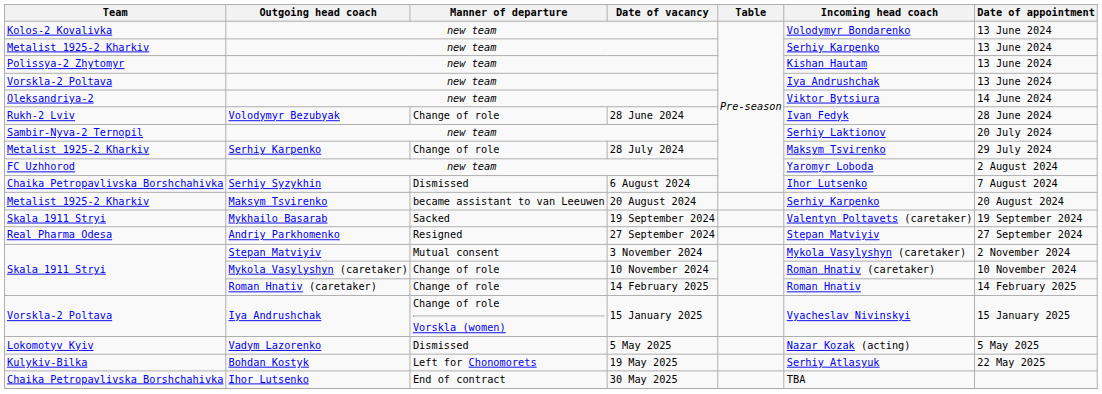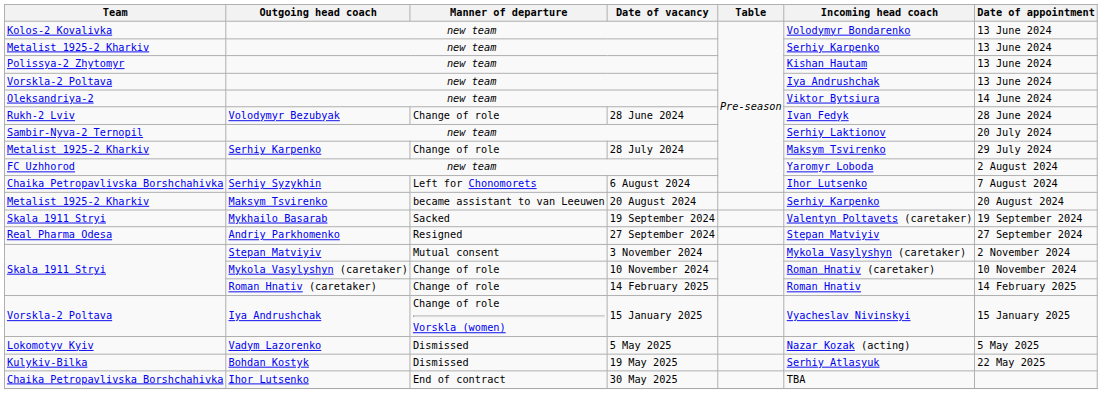 <table class="wikitable sortable" style="font-size:85%">
 <tr>
 <th>Team</th>
 <th>Outgoing head coach</th>
 <th>Manner of departure</th>
 <th>Date of vacancy</th>
 <th>Table</th>
 <th>Incoming head coach</th>
 <th>Date of appointment</th>
 </tr>
 <tr>
 <td><a href='#'>Kolos-2 Kovalivka</a></td>
 <td colspan=3 align=center><em>new team</em></td>
 <td rowspan=10><em>Pre-season</em></td>
 <td><a href='#'>Volodymyr Bondarenko</a></td>
 <td>13 June 2024</td>
 </tr>
 <tr>
 <td><a href='#'>Metalist 1925-2 Kharkiv</a></td>
 <td colspan=3 align=center><em>new team</em></td>
 <td><a href='#'>Serhiy Karpenko</a></td>
 <td>13 June 2024</td>
 </tr>
 <tr>
 <td><a href='#'>Polissya-2 Zhytomyr</a></td>
 <td colspan=3 align=center><em>new team</em></td>
 <td><a href='#'>Kishan Hautam</a></td>
 <td>13 June 2024</td>
 </tr>
 <tr>
 <td><a href='#'>Vorskla-2 Poltava</a></td>
 <td colspan=3 align=center><em>new team</em></td>
 <td><a href='#'>Iya Andrushchak</a></td>
 <td>13 June 2024</td>
 </tr>
 <tr>
 <td><a href='#'>Oleksandriya-2</a></td>
 <td colspan=3 align=center><em>new team</em></td>
 <td><a href='#'>Viktor Bytsiura</a></td>
 <td>14 June 2024</td>
 </tr>
 <tr>
 <td><a href='#'>Rukh-2 Lviv</a></td>
 <td><a href='#'>Volodymyr Bezubyak</a></td>
 <td>Change of role</td>
 <td>28 June 2024</td>
 <td><a href='#'>Ivan Fedyk</a></td>
 <td>28 June 2024</td>
 </tr>
 <tr>
 <td><a href='#'>Sambir-Nyva-2 Ternopil</a></td>
 <td colspan=3 align=center><em>new team</em></td>
 <td><a href='#'>Serhiy Laktionov</a></td>
 <td>20 July 2024</td>
 </tr>
 <tr>
 <td><a href='#'>Metalist 1925-2 Kharkiv</a></td>
 <td><a href='#'>Serhiy Karpenko</a></td>
 <td>Change of role</td>
 <td>28 July 2024</td>
 <td><a href='#'>Maksym Tsvirenko</a></td>
 <td>29 July 2024</td>
 </tr>
 <tr>
 <td><a href='#'>FC Uzhhorod</a></td>
 <td colspan=3 align=center><em>new team</em></td>
 <td><a href='#'>Yaromyr Loboda</a></td>
 <td>2 August 2024</td>
 </tr>
 <tr>
 <td><a href='#'>Chaika Petropavlivska Borshchahivka</a></td>
 <td><a href='#'>Serhiy Syzykhin</a></td>
-<td>Dismissed</td>
+<td>Left for <a href='#'>Chonomorets</a></td>
 <td>6 August 2024</td>
 <td><a href='#'>Ihor Lutsenko</a></td>
 <td>7 August 2024</td>
 </tr>
 <tr>
 <td><a href='#'>Metalist 1925-2 Kharkiv</a></td>
 <td><a href='#'>Maksym Tsvirenko</a></td>
 <td>became assistant to van Leeuwen</td>
 <td>20 August 2024</td>
 <td></td>
 <td><a href='#'>Serhiy Karpenko</a></td>
 <td>20 August 2024</td>
 </tr>
 <tr>
 <td><a href='#'>Skala 1911 Stryi</a></td>
 <td><a href='#'>Mykhailo Basarab</a></td>
 <td>Sacked</td>
 <td>19 September 2024</td>
 <td></td>
 <td><a href='#'>Valentyn Poltavets</a> (caretaker)</td>
 <td>19 September 2024</td>
 </tr>
 <tr>
 <td><a href='#'>Real Pharma Odesa</a></td>
 <td><a href='#'>Andriy Parkhomenko</a></td>
 <td>Resigned</td>
 <td>27 September 2024</td>
 <td></td>
 <td><a href='#'>Stepan Matviyiv</a></td>
 <td>27 September 2024</td>
 </tr>
 <tr>
 <td rowspan=3><a href='#'>Skala 1911 Stryi</a></td>
 <td><a href='#'>Stepan Matviyiv</a></td>
 <td>Mutual consent</td>
 <td>3 November 2024</td>
 <td rowspan=3></td>
 <td><a href='#'>Mykola Vasylyshyn</a> (caretaker)</td>
 <td>2 November 2024</td>
 </tr>
 <tr>
 <td><a href='#'>Mykola Vasylyshyn</a> (caretaker)</td>
 <td>Change of role</td>
 <td>10 November 2024</td>
 <td><a href='#'>Roman Hnativ</a> (caretaker)</td>
 <td>10 November 2024</td>
 </tr>
 <tr>
 <td><a href='#'>Roman Hnativ</a> (caretaker)</td>
 <td>Change of role</td>
 <td>14 February 2025</td>
 <td><a href='#'>Roman Hnativ</a></td>
 <td>14 February 2025</td>
 </tr>
 <tr>
 <td><a href='#'>Vorskla-2 Poltava</a></td>
 <td><a href='#'>Iya Andrushchak</a></td>
 <td>Change of role<hr><a href='#'>Vorskla (women)</a></td>
 <td>15 January 2025</td>
 <td></td>
 <td><a href='#'>Vyacheslav Nivinskyi</a></td>
 <td>15 January 2025</td>
 </tr>
 <tr>
 <td><a href='#'>Lokomotyv Kyiv</a></td>
 <td><a href='#'>Vadym Lazorenko</a></td>
 <td>Dismissed</td>
 <td>5 May 2025</td>
 <td></td>
 <td><a href='#'>Nazar Kozak</a> (acting)</td>
 <td>5 May 2025</td>
 </tr>
 <tr>
 <td><a href='#'>Kulykiv-Bilka</a></td>
 <td><a href='#'>Bohdan Kostyk</a></td>
-<td>Left for <a href='#'>Chonomorets</a></td>
+<td>Dismissed</td>
 <td>19 May 2025</td>
 <td></td>
 <td><a href='#'>Serhiy Atlasyuk</a></td>
 <td>22 May 2025</td>
 </tr>
 <tr>
 <td><a href='#'>Chaika Petropavlivska Borshchahivka</a></td>
 <td><a href='#'>Ihor Lutsenko</a></td>
 <td>End of contract</td>
 <td>30 May 2025</td>
 <td></td>
 <td>TBA</td>
 <td></td>
 </tr>
 <tr>
 </tr>
 </table>
